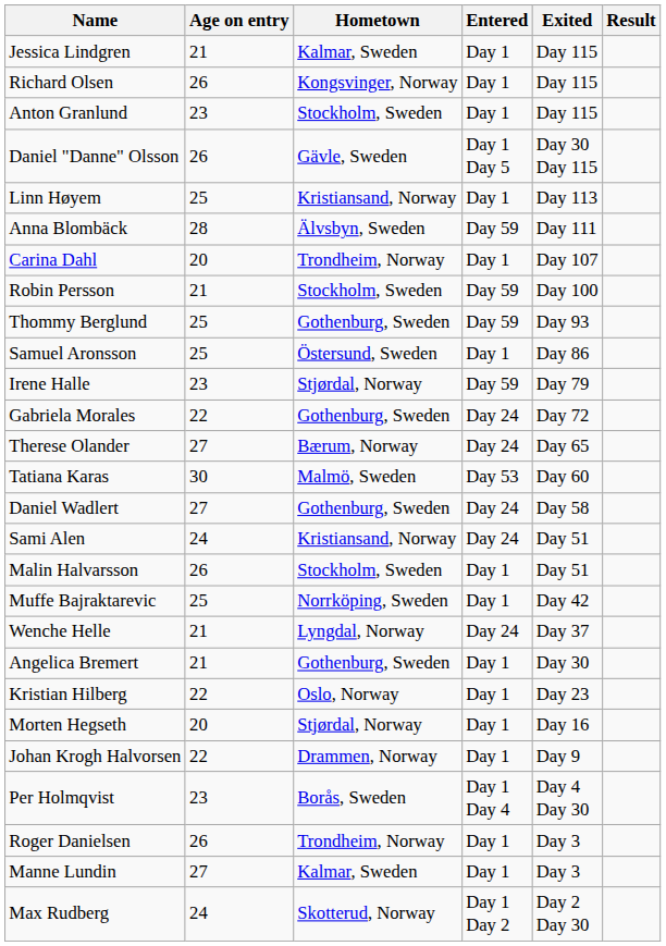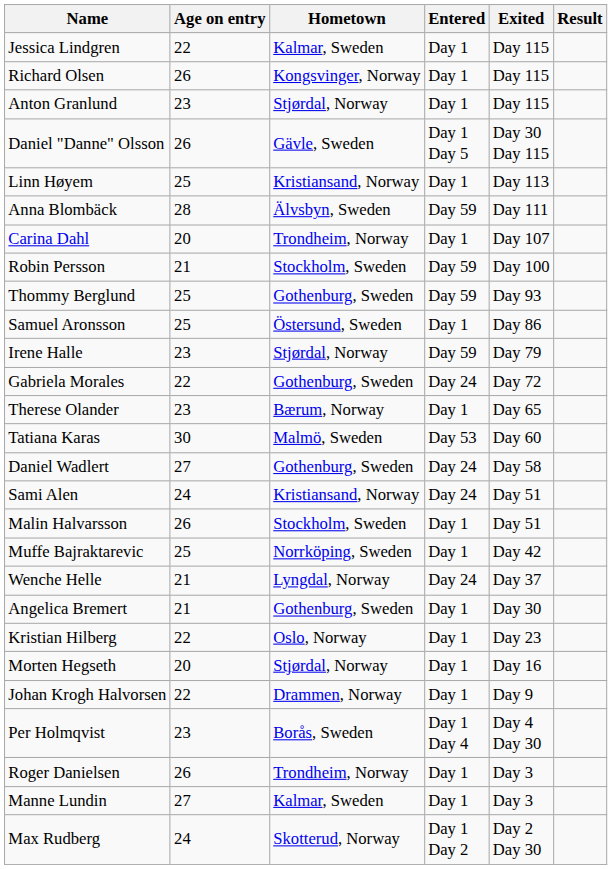 <table class="wikitable sortable" style="text-align:left; line-height:20px; width:auto;">
 <tr>
 <th>Name</th>
 <th>Age on entry</th>
 <th>Hometown</th>
 <th>Entered</th>
 <th>Exited</th>
 <th>Result</th>
 </tr>
 <tr>
 <td>Jessica Lindgren</td>
-<td>21</td>
+<td>22</td>
 <td><a href='#'>Kalmar</a>, Sweden</td>
 <td>Day 1</td>
 <td>Day 115</td>
 <td></td>
 </tr>
 <tr>
 <td>Richard Olsen</td>
 <td>26</td>
 <td><a href='#'>Kongsvinger</a>, Norway</td>
 <td>Day 1</td>
 <td>Day 115</td>
 <td></td>
 </tr>
 <tr>
 <td>Anton Granlund</td>
 <td>23</td>
-<td><a href='#'>Stockholm</a>, Sweden</td>
+<td><a href='#'>Stjørdal</a>, Norway</td>
 <td>Day 1</td>
 <td>Day 115</td>
 <td></td>
 </tr>
 <tr>
 <td>Daniel "Danne" Olsson</td>
 <td>26</td>
 <td><a href='#'>Gävle</a>, Sweden</td>
 <td>Day 1<br>Day 5</td>
 <td>Day 30<br>Day 115</td>
 <td></td>
 </tr>
 <tr>
 <td>Linn Høyem</td>
 <td>25</td>
 <td><a href='#'>Kristiansand</a>, Norway</td>
 <td>Day 1</td>
 <td>Day 113</td>
 <td></td>
 </tr>
 <tr>
 <td>Anna Blombäck</td>
 <td>28</td>
 <td><a href='#'>Älvsbyn</a>, Sweden</td>
 <td>Day 59</td>
 <td>Day 111</td>
 <td></td>
 </tr>
 <tr>
 <td><a href='#'>Carina Dahl</a></td>
 <td>20</td>
 <td><a href='#'>Trondheim</a>, Norway</td>
 <td>Day 1</td>
 <td>Day 107</td>
 <td></td>
 </tr>
 <tr>
 <td>Robin Persson</td>
 <td>21</td>
 <td><a href='#'>Stockholm</a>, Sweden</td>
 <td>Day 59</td>
 <td>Day 100</td>
 <td></td>
 </tr>
 <tr>
 <td>Thommy Berglund</td>
 <td>25</td>
 <td><a href='#'>Gothenburg</a>, Sweden</td>
 <td>Day 59</td>
 <td>Day 93</td>
 <td></td>
 </tr>
 <tr>
 <td>Samuel Aronsson</td>
 <td>25</td>
 <td><a href='#'>Östersund</a>, Sweden</td>
 <td>Day 1</td>
 <td>Day 86</td>
 <td></td>
 </tr>
 <tr>
 <td>Irene Halle</td>
 <td>23</td>
 <td><a href='#'>Stjørdal</a>, Norway</td>
 <td>Day 59</td>
 <td>Day 79</td>
 <td></td>
 </tr>
 <tr>
 <td>Gabriela Morales</td>
 <td>22</td>
 <td><a href='#'>Gothenburg</a>, Sweden</td>
 <td>Day 24</td>
 <td>Day 72</td>
 <td></td>
 </tr>
 <tr>
 <td>Therese Olander</td>
-<td>27</td>
+<td>23</td>
 <td><a href='#'>Bærum</a>, Norway</td>
-<td>Day 24</td>
+<td>Day 1</td>
 <td>Day 65</td>
 <td></td>
 </tr>
 <tr>
 <td>Tatiana Karas</td>
 <td>30</td>
 <td><a href='#'>Malmö</a>, Sweden</td>
 <td>Day 53</td>
 <td>Day 60</td>
 <td></td>
 </tr>
 <tr>
 <td>Daniel Wadlert</td>
 <td>27</td>
 <td><a href='#'>Gothenburg</a>, Sweden</td>
 <td>Day 24</td>
 <td>Day 58</td>
 <td></td>
 </tr>
 <tr>
 <td>Sami Alen</td>
 <td>24</td>
 <td><a href='#'>Kristiansand</a>, Norway</td>
 <td>Day 24</td>
 <td>Day 51</td>
 <td></td>
 </tr>
 <tr>
 <td>Malin Halvarsson</td>
 <td>26</td>
 <td><a href='#'>Stockholm</a>, Sweden</td>
 <td>Day 1</td>
 <td>Day 51</td>
 <td></td>
 </tr>
 <tr>
 <td>Muffe Bajraktarevic</td>
 <td>25</td>
 <td><a href='#'>Norrköping</a>, Sweden</td>
 <td>Day 1</td>
 <td>Day 42</td>
 <td></td>
 </tr>
 <tr>
 <td>Wenche Helle</td>
 <td>21</td>
 <td><a href='#'>Lyngdal</a>, Norway</td>
 <td>Day 24</td>
 <td>Day 37</td>
 <td></td>
 </tr>
 <tr>
 <td>Angelica Bremert</td>
 <td>21</td>
 <td><a href='#'>Gothenburg</a>, Sweden</td>
 <td>Day 1</td>
 <td>Day 30</td>
 <td></td>
 </tr>
 <tr>
 <td>Kristian Hilberg</td>
 <td>22</td>
 <td><a href='#'>Oslo</a>, Norway</td>
 <td>Day 1</td>
 <td>Day 23</td>
 <td></td>
 </tr>
 <tr>
 <td>Morten Hegseth</td>
 <td>20</td>
 <td><a href='#'>Stjørdal</a>, Norway</td>
 <td>Day 1</td>
 <td>Day 16</td>
 <td></td>
 </tr>
 <tr>
 <td>Johan Krogh Halvorsen</td>
 <td>22</td>
 <td><a href='#'>Drammen</a>, Norway</td>
 <td>Day 1</td>
 <td>Day 9</td>
 <td></td>
 </tr>
 <tr>
 <td>Per Holmqvist</td>
 <td>23</td>
 <td><a href='#'>Borås</a>, Sweden</td>
 <td>Day 1<br>Day 4</td>
 <td>Day 4<br>Day 30</td>
 <td></td>
 </tr>
 <tr>
 <td>Roger Danielsen</td>
 <td>26</td>
 <td><a href='#'>Trondheim</a>, Norway</td>
 <td>Day 1</td>
 <td>Day 3</td>
 <td></td>
 </tr>
 <tr>
 <td>Manne Lundin</td>
 <td>27</td>
 <td><a href='#'>Kalmar</a>, Sweden</td>
 <td>Day 1</td>
 <td>Day 3</td>
 <td></td>
 </tr>
 <tr>
 <td>Max Rudberg</td>
 <td>24</td>
 <td><a href='#'>Skotterud</a>, Norway</td>
 <td>Day 1<br>Day 2</td>
 <td>Day 2<br>Day 30</td>
 <td></td>
 </tr>
 </table>
